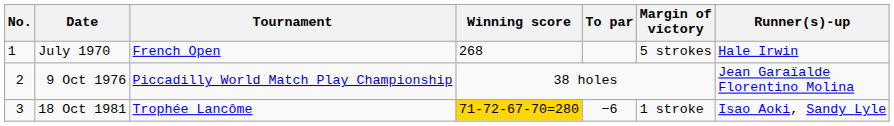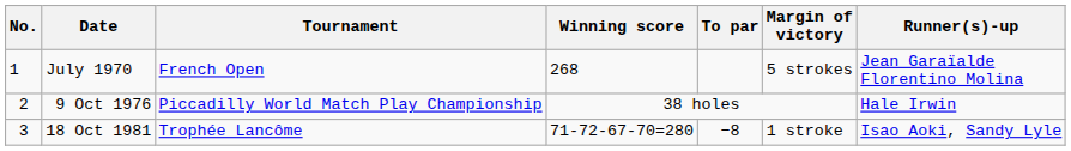 <table class="wikitable" style="font-size:95%;">
 <tr>
 <th>No.</th>
 <th>Date</th>
 <th>Tournament</th>
 <th>Winning score</th>
 <th>To par</th>
 <th>Margin of<br>victory</th>
 <th>Runner(s)-up</th>
 </tr>
 <tr>
 <td>1</td>
 <td>July 1970</td>
 <td><a href='#'>French Open</a></td>
 <td>268</td>
 <td></td>
 <td>5 strokes</td>
-<td> <a href='#'>Hale Irwin</a></td>
+<td> <a href='#'>Jean Garaïalde</a><br> <a href='#'>Florentino Molina</a></td>
 </tr>
 <tr>
 <td align="center">2</td>
 <td align="right">9 Oct 1976</td>
 <td><a href='#'>Piccadilly World Match Play Championship</a></td>
 <td colspan="3" align="center">38 holes</td>
-<td> <a href='#'>Jean Garaïalde</a><br> <a href='#'>Florentino Molina</a></td>
+<td> <a href='#'>Hale Irwin</a></td>
 </tr>
 <tr>
 <td align="center">3</td>
 <td align="right">18 Oct 1981</td>
 <td><a href='#'>Trophée Lancôme</a></td>
-<td align="right" style="background: gold;">71-72-67-70=280</td>
-<td align="center">−6</td>
+<td align="right">71-72-67-70=280</td>
+<td align="center">−8</td>
 <td>1 stroke</td>
 <td> <a href='#'>Isao Aoki</a>,  <a href='#'>Sandy Lyle</a></td>
 </tr>
 </table>
